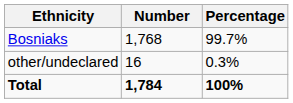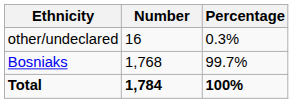 <table class="wikitable">
 <tr>
 <th width="100px">Ethnicity</th>
 <th width="80px">Number</th>
 <th width="80px">Percentage</th>
 </tr>
 <tr>
+<td>other/undeclared</td>
+<td>16</td>
+<td>0.3%</td>
+</tr>
+<tr>
 <td><a href='#'>Bosniaks</a></td>
 <td>1,768</td>
 <td>99.7%</td>
-</tr>
-<tr>
-<td>other/undeclared</td>
-<td>16</td>
-<td>0.3%</td>
 </tr>
 <tr>
 <td><strong>Total</strong></td>
 <td><strong>1,784</strong></td>
 <td><strong>100%</strong></td>
 </tr>
 </table>
